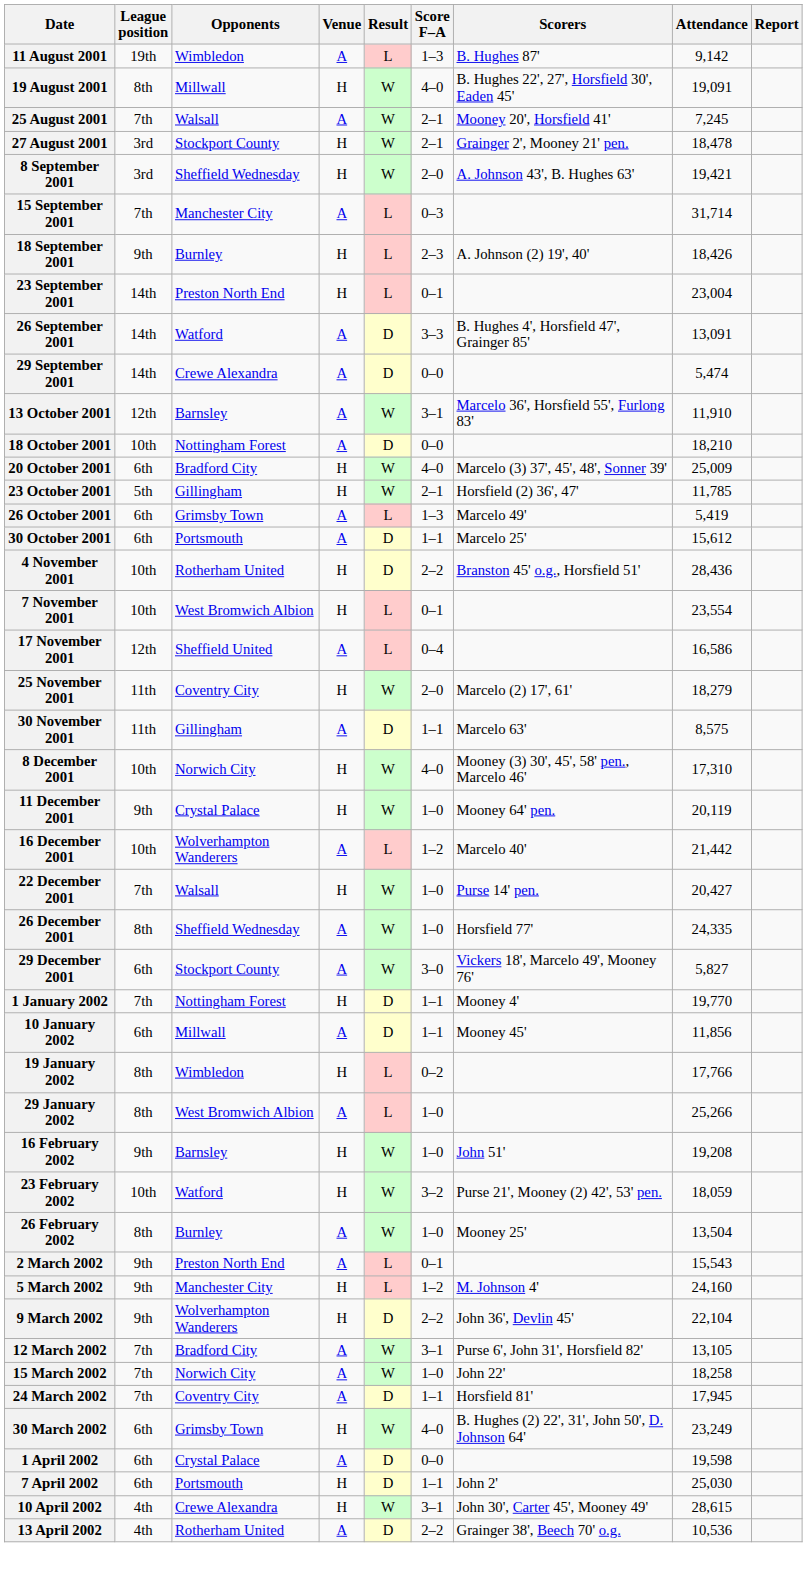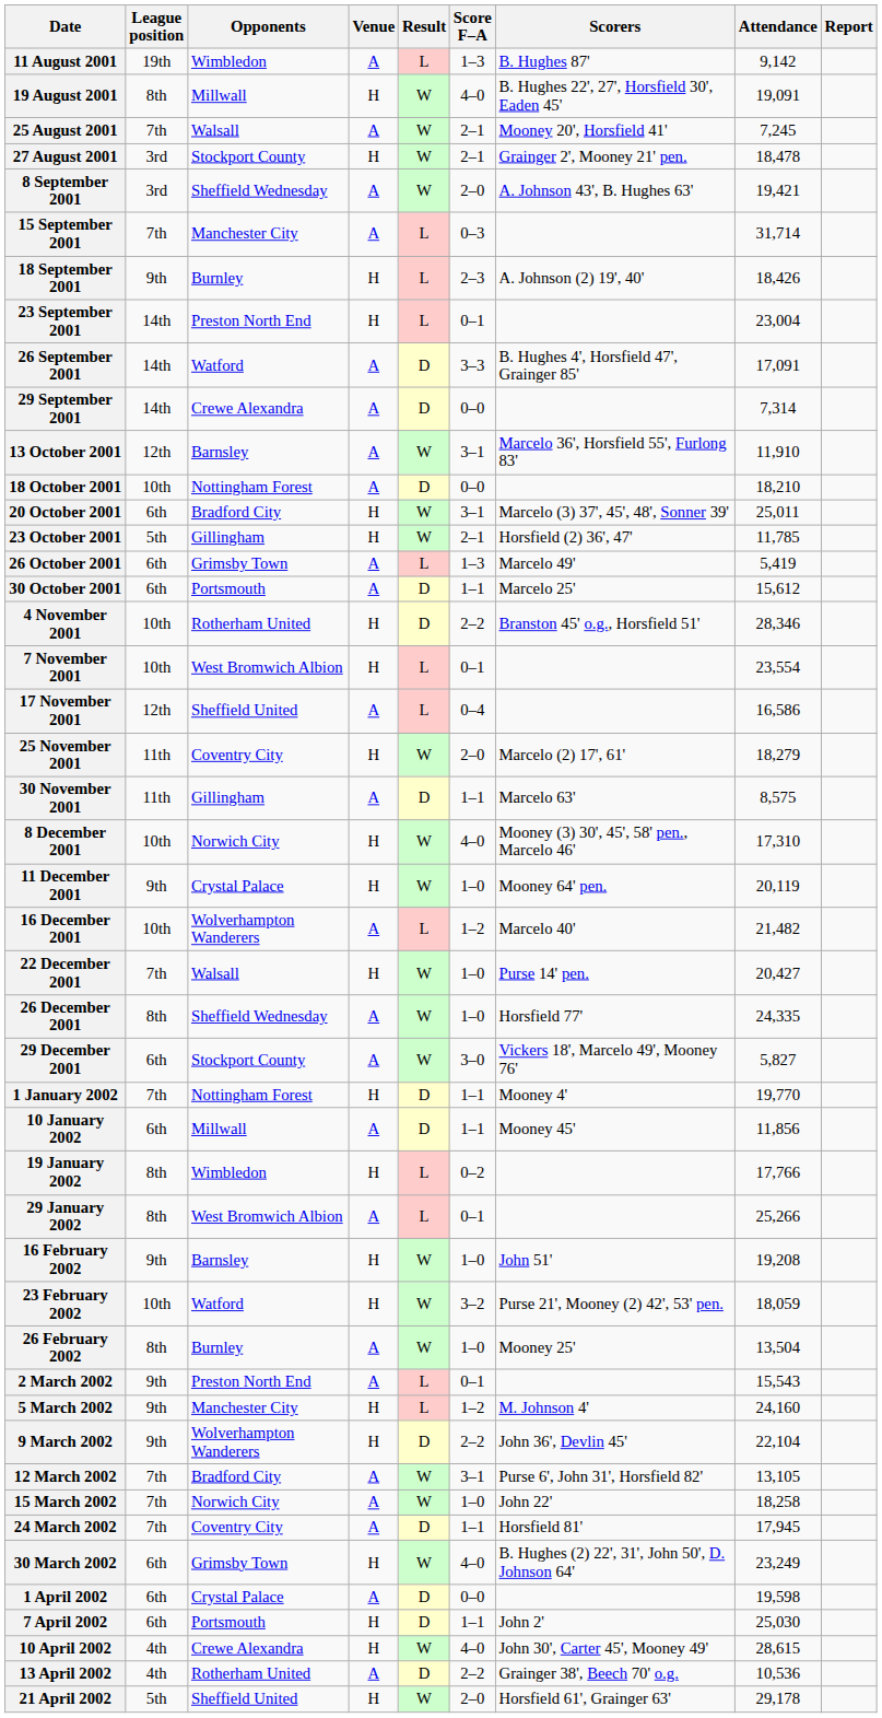 <table class="wikitable plainrowheaders" style="text-align:center">
 <tr>
 <th scope="col">Date</th>
 <th scope="col">League<br>position</th>
 <th scope="col">Opponents</th>
 <th scope="col">Venue</th>
 <th scope="col">Result</th>
 <th scope="col">Score<br>F–A</th>
 <th scope="col">Scorers</th>
 <th scope="col">Attendance</th>
 <th scope="col">Report</th>
 </tr>
 <tr>
 <th scope="row">11 August 2001</th>
 <td>19th</td>
 <td align="left"><a href='#'>Wimbledon</a></td>
 <td><a href='#'>A</a></td>
 <td style="background:#fcc">L</td>
 <td>1–3</td>
 <td align="left"><a href='#'>B. Hughes</a> 87'</td>
 <td>9,142</td>
 <td></td>
 </tr>
 <tr>
 <th scope="row">19 August 2001</th>
 <td>8th</td>
 <td align="left"><a href='#'>Millwall</a></td>
 <td>H</td>
 <td style="background:#cfc">W</td>
 <td>4–0</td>
 <td align="left">B. Hughes 22', 27', <a href='#'>Horsfield</a> 30', <a href='#'>Eaden</a> 45'</td>
 <td>19,091</td>
 <td></td>
 </tr>
 <tr>
 <th scope="row">25 August 2001</th>
 <td>7th</td>
 <td align="left"><a href='#'>Walsall</a></td>
 <td><a href='#'>A</a></td>
 <td style="background:#cfc">W</td>
 <td>2–1</td>
 <td align="left"><a href='#'>Mooney</a> 20', <a href='#'>Horsfield</a> 41'</td>
 <td>7,245</td>
 <td></td>
 </tr>
 <tr>
 <th scope="row">27 August 2001</th>
 <td>3rd</td>
 <td align="left"><a href='#'>Stockport County</a></td>
 <td>H</td>
 <td style="background:#cfc">W</td>
 <td>2–1</td>
 <td align="left"><a href='#'>Grainger</a> 2', Mooney 21' <a href='#'>pen.</a></td>
 <td>18,478</td>
 <td></td>
 </tr>
 <tr>
 <th scope="row">8 September 2001</th>
 <td>3rd</td>
 <td align="left"><a href='#'>Sheffield Wednesday</a></td>
-<td>H</td>
+<td><a href='#'>A</a></td>
 <td style="background:#cfc">W</td>
 <td>2–0</td>
 <td align="left"><a href='#'>A. Johnson</a> 43', B. Hughes 63'</td>
 <td>19,421</td>
 <td></td>
 </tr>
 <tr>
 <th scope="row">15 September 2001</th>
 <td>7th</td>
 <td align="left"><a href='#'>Manchester City</a></td>
 <td><a href='#'>A</a></td>
 <td style="background:#fcc">L</td>
 <td>0–3</td>
 <td></td>
 <td>31,714</td>
 <td></td>
 </tr>
 <tr>
 <th scope="row">18 September 2001</th>
 <td>9th</td>
 <td align="left"><a href='#'>Burnley</a></td>
 <td>H</td>
 <td style="background:#fcc">L</td>
 <td>2–3</td>
 <td align="left">A. Johnson (2) 19', 40'</td>
 <td>18,426</td>
 <td></td>
 </tr>
 <tr>
 <th scope="row">23 September 2001</th>
 <td>14th</td>
 <td align="left"><a href='#'>Preston North End</a></td>
 <td>H</td>
 <td style="background:#fcc">L</td>
 <td>0–1</td>
 <td></td>
 <td>23,004</td>
 <td></td>
 </tr>
 <tr>
 <th scope="row">26 September 2001</th>
 <td>14th</td>
 <td align="left"><a href='#'>Watford</a></td>
 <td><a href='#'>A</a></td>
 <td style="background:#ffc">D</td>
 <td>3–3</td>
 <td align="left">B. Hughes 4', Horsfield 47', Grainger 85'</td>
-<td>13,091</td>
+<td>17,091</td>
 <td></td>
 </tr>
 <tr>
 <th scope="row">29 September 2001</th>
 <td>14th</td>
 <td align="left"><a href='#'>Crewe Alexandra</a></td>
 <td><a href='#'>A</a></td>
 <td style="background:#ffc">D</td>
 <td>0–0</td>
 <td></td>
-<td>5,474</td>
+<td>7,314</td>
 <td></td>
 </tr>
 <tr>
 <th scope="row">13 October 2001</th>
 <td>12th</td>
 <td align="left"><a href='#'>Barnsley</a></td>
 <td><a href='#'>A</a></td>
 <td style="background:#cfc">W</td>
 <td>3–1</td>
 <td align="left"><a href='#'>Marcelo</a> 36', Horsfield 55', <a href='#'>Furlong</a> 83'</td>
 <td>11,910</td>
 <td></td>
 </tr>
 <tr>
 <th scope="row">18 October 2001</th>
 <td>10th</td>
 <td align="left"><a href='#'>Nottingham Forest</a></td>
 <td><a href='#'>A</a></td>
 <td style="background:#ffc">D</td>
 <td>0–0</td>
 <td></td>
 <td>18,210</td>
 <td></td>
 </tr>
 <tr>
 <th scope="row">20 October 2001</th>
 <td>6th</td>
 <td align="left"><a href='#'>Bradford City</a></td>
 <td>H</td>
 <td style="background:#cfc">W</td>
-<td>4–0</td>
+<td>3–1</td>
 <td align="left">Marcelo (3) 37', 45', 48', <a href='#'>Sonner</a> 39'</td>
-<td>25,009</td>
+<td>25,011</td>
 <td></td>
 </tr>
 <tr>
 <th scope="row">23 October 2001</th>
 <td>5th</td>
 <td align="left"><a href='#'>Gillingham</a></td>
 <td>H</td>
 <td style="background:#cfc">W</td>
 <td>2–1</td>
 <td align="left">Horsfield (2) 36', 47'</td>
 <td>11,785</td>
 <td></td>
 </tr>
 <tr>
 <th scope="row">26 October 2001</th>
 <td>6th</td>
 <td align="left"><a href='#'>Grimsby Town</a></td>
 <td><a href='#'>A</a></td>
 <td style="background:#fcc">L</td>
 <td>1–3</td>
 <td align="left">Marcelo 49'</td>
 <td>5,419</td>
 <td></td>
 </tr>
 <tr>
 <th scope="row">30 October 2001</th>
 <td>6th</td>
 <td align="left"><a href='#'>Portsmouth</a></td>
 <td><a href='#'>A</a></td>
 <td style="background:#ffc">D</td>
 <td>1–1</td>
 <td align="left">Marcelo 25'</td>
 <td>15,612</td>
 <td></td>
 </tr>
 <tr>
 <th scope="row">4 November 2001</th>
 <td>10th</td>
 <td align="left"><a href='#'>Rotherham United</a></td>
 <td>H</td>
 <td style="background:#ffc">D</td>
 <td>2–2</td>
 <td align="left"><a href='#'>Branston</a> 45' <a href='#'>o.g.</a>, Horsfield 51'</td>
-<td>28,436</td>
+<td>28,346</td>
 <td></td>
 </tr>
 <tr>
 <th scope="row">7 November 2001</th>
 <td>10th</td>
 <td align="left"><a href='#'>West Bromwich Albion</a></td>
 <td>H</td>
 <td style="background:#fcc">L</td>
 <td>0–1</td>
 <td></td>
 <td>23,554</td>
 <td></td>
 </tr>
 <tr>
 <th scope="row">17 November 2001</th>
 <td>12th</td>
 <td align="left"><a href='#'>Sheffield United</a></td>
 <td><a href='#'>A</a></td>
 <td style="background:#fcc">L</td>
 <td>0–4</td>
 <td></td>
 <td>16,586</td>
 <td></td>
 </tr>
 <tr>
 <th scope="row">25 November 2001</th>
 <td>11th</td>
 <td align="left"><a href='#'>Coventry City</a></td>
 <td>H</td>
 <td style="background:#cfc">W</td>
 <td>2–0</td>
 <td align="left">Marcelo (2) 17', 61'</td>
 <td>18,279</td>
 <td></td>
 </tr>
 <tr>
 <th scope="row">30 November 2001</th>
 <td>11th</td>
 <td align="left"><a href='#'>Gillingham</a></td>
 <td><a href='#'>A</a></td>
 <td style="background:#ffc">D</td>
 <td>1–1</td>
 <td align="left">Marcelo 63'</td>
 <td>8,575</td>
 <td></td>
 </tr>
 <tr>
 <th scope="row">8 December 2001</th>
 <td>10th</td>
 <td align="left"><a href='#'>Norwich City</a></td>
 <td>H</td>
 <td style="background:#cfc">W</td>
 <td>4–0</td>
 <td align="left">Mooney (3) 30', 45', 58' <a href='#'>pen.</a>, Marcelo 46'</td>
 <td>17,310</td>
 <td></td>
 </tr>
 <tr>
 <th scope="row">11 December 2001</th>
 <td>9th</td>
 <td align="left"><a href='#'>Crystal Palace</a></td>
 <td>H</td>
 <td style="background:#cfc">W</td>
 <td>1–0</td>
 <td align="left">Mooney 64' <a href='#'>pen.</a></td>
 <td>20,119</td>
 <td></td>
 </tr>
 <tr>
 <th scope="row">16 December 2001</th>
 <td>10th</td>
 <td align="left"><a href='#'>Wolverhampton Wanderers</a></td>
 <td><a href='#'>A</a></td>
 <td style="background:#fcc">L</td>
 <td>1–2</td>
 <td align="left">Marcelo 40'</td>
-<td>21,442</td>
+<td>21,482</td>
 <td></td>
 </tr>
 <tr>
 <th scope="row">22 December 2001</th>
 <td>7th</td>
 <td align="left"><a href='#'>Walsall</a></td>
 <td>H</td>
 <td style="background:#cfc">W</td>
 <td>1–0</td>
 <td align="left"><a href='#'>Purse</a> 14' <a href='#'>pen.</a></td>
 <td>20,427</td>
 <td></td>
 </tr>
 <tr>
 <th scope="row">26 December 2001</th>
 <td>8th</td>
 <td align="left"><a href='#'>Sheffield Wednesday</a></td>
 <td><a href='#'>A</a></td>
 <td style="background:#cfc">W</td>
 <td>1–0</td>
 <td align="left">Horsfield 77'</td>
 <td>24,335</td>
 <td></td>
 </tr>
 <tr>
 <th scope="row">29 December 2001</th>
 <td>6th</td>
 <td align="left"><a href='#'>Stockport County</a></td>
 <td><a href='#'>A</a></td>
 <td style="background:#cfc">W</td>
 <td>3–0</td>
 <td align="left"><a href='#'>Vickers</a> 18', Marcelo 49', Mooney 76'</td>
 <td>5,827</td>
 <td></td>
 </tr>
 <tr>
 <th scope="row">1 January 2002</th>
 <td>7th</td>
 <td align="left"><a href='#'>Nottingham Forest</a></td>
 <td>H</td>
 <td style="background:#ffc">D</td>
 <td>1–1</td>
 <td align="left">Mooney 4'</td>
 <td>19,770</td>
 <td></td>
 </tr>
 <tr>
 <th scope="row">10 January 2002</th>
 <td>6th</td>
 <td align="left"><a href='#'>Millwall</a></td>
 <td><a href='#'>A</a></td>
 <td style="background:#ffc">D</td>
 <td>1–1</td>
 <td align="left">Mooney 45'</td>
 <td>11,856</td>
 <td></td>
 </tr>
 <tr>
 <th scope="row">19 January 2002</th>
 <td>8th</td>
 <td align="left"><a href='#'>Wimbledon</a></td>
 <td>H</td>
 <td style="background:#fcc">L</td>
 <td>0–2</td>
 <td></td>
 <td>17,766</td>
 <td></td>
 </tr>
 <tr>
 <th scope="row">29 January 2002</th>
 <td>8th</td>
 <td align="left"><a href='#'>West Bromwich Albion</a></td>
 <td><a href='#'>A</a></td>
 <td style="background:#fcc">L</td>
-<td>1–0</td>
+<td>0–1</td>
 <td></td>
 <td>25,266</td>
 <td></td>
 </tr>
 <tr>
 <th scope="row">16 February 2002</th>
 <td>9th</td>
 <td align="left"><a href='#'>Barnsley</a></td>
 <td>H</td>
 <td style="background:#cfc">W</td>
 <td>1–0</td>
 <td align="left"><a href='#'>John</a> 51'</td>
 <td>19,208</td>
 <td></td>
 </tr>
 <tr>
 <th scope="row">23 February 2002</th>
 <td>10th</td>
 <td align="left"><a href='#'>Watford</a></td>
 <td>H</td>
 <td style="background:#cfc">W</td>
 <td>3–2</td>
 <td align="left">Purse 21', Mooney (2) 42', 53' <a href='#'>pen.</a></td>
 <td>18,059</td>
 <td></td>
 </tr>
 <tr>
 <th scope="row">26 February 2002</th>
 <td>8th</td>
 <td align="left"><a href='#'>Burnley</a></td>
 <td><a href='#'>A</a></td>
 <td style="background:#cfc">W</td>
 <td>1–0</td>
 <td align="left">Mooney 25'</td>
 <td>13,504</td>
 <td></td>
 </tr>
 <tr>
 <th scope="row">2 March 2002</th>
 <td>9th</td>
 <td align="left"><a href='#'>Preston North End</a></td>
 <td><a href='#'>A</a></td>
 <td style="background:#fcc">L</td>
 <td>0–1</td>
 <td></td>
 <td>15,543</td>
 <td></td>
 </tr>
 <tr>
 <th scope="row">5 March 2002</th>
 <td>9th</td>
 <td align="left"><a href='#'>Manchester City</a></td>
 <td>H</td>
 <td style="background:#fcc">L</td>
 <td>1–2</td>
 <td align="left"><a href='#'>M. Johnson</a> 4'</td>
 <td>24,160</td>
 <td></td>
 </tr>
 <tr>
 <th scope="row">9 March 2002</th>
 <td>9th</td>
 <td align="left"><a href='#'>Wolverhampton Wanderers</a></td>
 <td>H</td>
 <td style="background:#ffc">D</td>
 <td>2–2</td>
 <td align="left">John 36', <a href='#'>Devlin</a> 45'</td>
 <td>22,104</td>
 <td></td>
 </tr>
 <tr>
 <th scope="row">12 March 2002</th>
 <td>7th</td>
 <td align="left"><a href='#'>Bradford City</a></td>
 <td><a href='#'>A</a></td>
 <td style="background:#cfc">W</td>
 <td>3–1</td>
 <td align="left">Purse 6', John 31', Horsfield 82'</td>
 <td>13,105</td>
 <td></td>
 </tr>
 <tr>
 <th scope="row">15 March 2002</th>
 <td>7th</td>
 <td align="left"><a href='#'>Norwich City</a></td>
 <td><a href='#'>A</a></td>
 <td style="background:#cfc">W</td>
 <td>1–0</td>
 <td align="left">John 22'</td>
 <td>18,258</td>
 <td></td>
 </tr>
 <tr>
 <th scope="row">24 March 2002</th>
 <td>7th</td>
 <td align="left"><a href='#'>Coventry City</a></td>
 <td><a href='#'>A</a></td>
 <td style="background:#ffc">D</td>
 <td>1–1</td>
 <td align="left">Horsfield 81'</td>
 <td>17,945</td>
 <td></td>
 </tr>
 <tr>
 <th scope="row">30 March 2002</th>
 <td>6th</td>
 <td align="left"><a href='#'>Grimsby Town</a></td>
 <td>H</td>
 <td style="background:#cfc">W</td>
 <td>4–0</td>
 <td align="left">B. Hughes (2) 22', 31', John 50', <a href='#'>D. Johnson</a> 64'</td>
 <td>23,249</td>
 <td></td>
 </tr>
 <tr>
 <th scope="row">1 April 2002</th>
 <td>6th</td>
 <td align="left"><a href='#'>Crystal Palace</a></td>
 <td><a href='#'>A</a></td>
 <td style="background:#ffc">D</td>
 <td>0–0</td>
 <td></td>
 <td>19,598</td>
 <td></td>
 </tr>
 <tr>
 <th scope="row">7 April 2002</th>
 <td>6th</td>
 <td align="left"><a href='#'>Portsmouth</a></td>
 <td>H</td>
 <td style="background:#ffc">D</td>
 <td>1–1</td>
 <td align="left">John 2'</td>
 <td>25,030</td>
 <td></td>
 </tr>
 <tr>
 <th scope="row">10 April 2002</th>
 <td>4th</td>
 <td align="left"><a href='#'>Crewe Alexandra</a></td>
 <td>H</td>
 <td style="background:#cfc">W</td>
-<td>3–1</td>
+<td>4–0</td>
 <td align="left">John 30', <a href='#'>Carter</a> 45', Mooney 49'</td>
 <td>28,615</td>
 <td></td>
 </tr>
 <tr>
 <th scope="row">13 April 2002</th>
 <td>4th</td>
 <td align="left"><a href='#'>Rotherham United</a></td>
 <td><a href='#'>A</a></td>
 <td style="background:#ffc">D</td>
 <td>2–2</td>
 <td align="left">Grainger 38', <a href='#'>Beech</a> 70' <a href='#'>o.g.</a></td>
 <td>10,536</td>
 <td></td>
 </tr>
+<tr>
+<th scope="row">21 April 2002</th>
+<td>5th</td>
+<td align="left"><a href='#'>Sheffield United</a></td>
+<td>H</td>
+<td style="background:#cfc">W</td>
+<td>2–0</td>
+<td align="left">Horsfield 61', Grainger 63'</td>
+<td>29,178</td>
+<td></td>
+</tr>
 </table>
